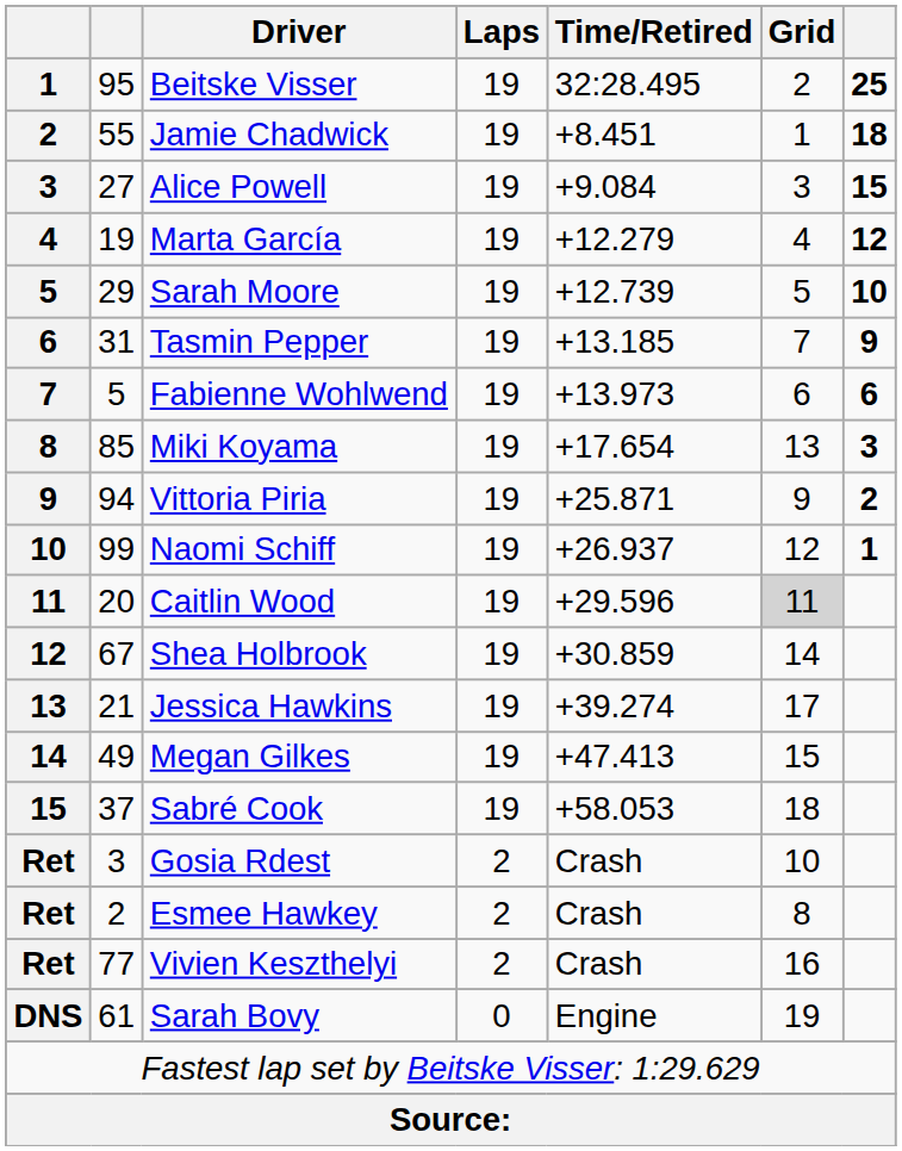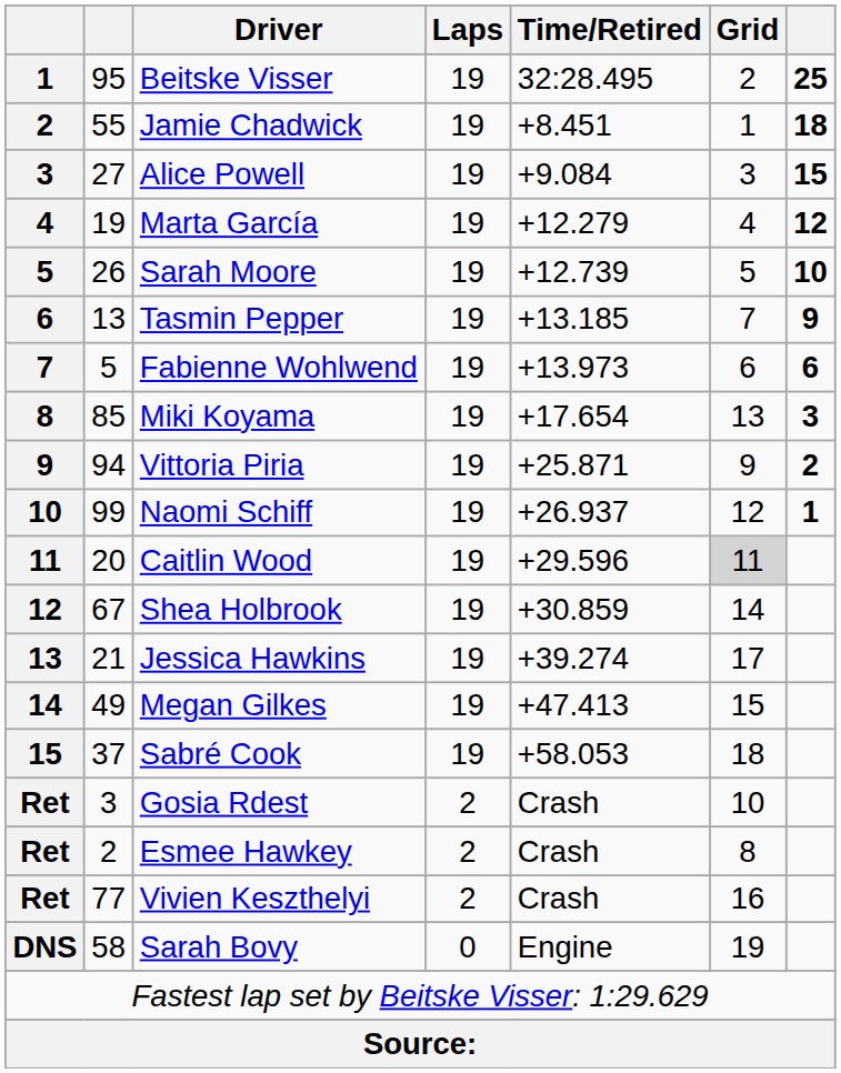 <table class="wikitable" style="font-size: 90%;">
 <tr>
 <th></th>
 <th></th>
 <th>Driver</th>
 <th>Laps</th>
 <th>Time/Retired</th>
 <th>Grid</th>
 <th></th>
 </tr>
 <tr>
 <th>1</th>
 <td align="center">95</td>
 <td> <a href='#'>Beitske Visser</a></td>
 <td align="center">19</td>
 <td>32:28.495</td>
 <td align="center">2</td>
 <td align="center"><strong>25</strong></td>
 </tr>
 <tr>
 <th>2</th>
 <td align="center">55</td>
 <td> <a href='#'>Jamie Chadwick</a></td>
 <td align="center">19</td>
 <td>+8.451</td>
 <td align="center">1</td>
 <td align="center"><strong>18</strong></td>
 </tr>
 <tr>
 <th>3</th>
 <td align="center">27</td>
 <td> <a href='#'>Alice Powell</a></td>
 <td align="center">19</td>
 <td>+9.084</td>
 <td align="center">3</td>
 <td align="center"><strong>15</strong></td>
 </tr>
 <tr>
 <th>4</th>
 <td align="center">19</td>
 <td> <a href='#'>Marta García</a></td>
 <td align="center">19</td>
 <td>+12.279</td>
 <td align="center">4</td>
 <td align="center"><strong>12</strong></td>
 </tr>
 <tr>
 <th>5</th>
-<td align="center">29</td>
+<td align="center">26</td>
 <td> <a href='#'>Sarah Moore</a></td>
 <td align="center">19</td>
 <td>+12.739</td>
 <td align="center">5</td>
 <td align="center"><strong>10</strong></td>
 </tr>
 <tr>
 <th>6</th>
-<td align="center">31</td>
+<td align="center">13</td>
 <td> <a href='#'>Tasmin Pepper</a></td>
 <td align="center">19</td>
 <td>+13.185</td>
 <td align="center">7</td>
 <td align="center"><strong>9</strong></td>
 </tr>
 <tr>
 <th>7</th>
 <td align="center">5</td>
 <td> <a href='#'>Fabienne Wohlwend</a></td>
 <td align="center">19</td>
 <td>+13.973</td>
 <td align="center">6</td>
 <td align="center"><strong>6</strong></td>
 </tr>
 <tr>
 <th>8</th>
 <td align="center">85</td>
 <td> <a href='#'>Miki Koyama</a></td>
 <td align="center">19</td>
 <td>+17.654</td>
 <td align="center">13</td>
 <td align="center"><strong>3</strong></td>
 </tr>
 <tr>
 <th>9</th>
 <td align="center">94</td>
 <td> <a href='#'>Vittoria Piria</a></td>
 <td align="center">19</td>
 <td>+25.871</td>
 <td align="center">9</td>
 <td align="center"><strong>2</strong></td>
 </tr>
 <tr>
 <th>10</th>
 <td align="center">99</td>
 <td> <a href='#'>Naomi Schiff</a></td>
 <td align="center">19</td>
 <td>+26.937</td>
 <td align="center">12</td>
 <td align="center"><strong>1</strong></td>
 </tr>
 <tr>
 <th>11</th>
 <td align="center">20</td>
 <td> <a href='#'>Caitlin Wood</a></td>
 <td align="center">19</td>
 <td>+29.596</td>
 <td align="center" style="background: lightgrey;">11</td>
 <td></td>
 </tr>
 <tr>
 <th>12</th>
 <td align="center">67</td>
 <td> <a href='#'>Shea Holbrook</a></td>
 <td align="center">19</td>
 <td>+30.859</td>
 <td align="center">14</td>
 <td></td>
 </tr>
 <tr>
 <th>13</th>
 <td align="center">21</td>
 <td> <a href='#'>Jessica Hawkins</a></td>
 <td align="center">19</td>
 <td>+39.274</td>
 <td align="center">17</td>
 <td></td>
 </tr>
 <tr>
 <th>14</th>
 <td align="center">49</td>
 <td> <a href='#'>Megan Gilkes</a></td>
 <td align="center">19</td>
 <td>+47.413</td>
 <td align="center">15</td>
 <td></td>
 </tr>
 <tr>
 <th>15</th>
 <td align="center">37</td>
 <td> <a href='#'>Sabré Cook</a></td>
 <td align="center">19</td>
 <td>+58.053</td>
 <td align="center">18</td>
 <td></td>
 </tr>
 <tr>
 <th>Ret</th>
 <td align="center">3</td>
 <td> <a href='#'>Gosia Rdest</a></td>
 <td align="center">2</td>
 <td>Crash</td>
 <td align="center">10</td>
 <td></td>
 </tr>
 <tr>
 <th>Ret</th>
 <td align="center">2</td>
 <td> <a href='#'>Esmee Hawkey</a></td>
 <td align="center">2</td>
 <td>Crash</td>
 <td align="center">8</td>
 <td></td>
 </tr>
 <tr>
 <th>Ret</th>
 <td align="center">77</td>
 <td> <a href='#'>Vivien Keszthelyi</a></td>
 <td align="center">2</td>
 <td>Crash</td>
 <td align="center">16</td>
 <td></td>
 </tr>
 <tr>
 <th>DNS</th>
-<td align="center">61</td>
+<td align="center">58</td>
 <td> <a href='#'>Sarah Bovy</a></td>
 <td align="center">0</td>
 <td>Engine</td>
 <td align="center">19</td>
 <td></td>
 </tr>
 <tr>
 <td colspan=7 align=center><em>Fastest lap set by <a href='#'>Beitske Visser</a>: 1:29.629</em></td>
 </tr>
 <tr>
 <th colspan=7>Source:</th>
 </tr>
 </table>
